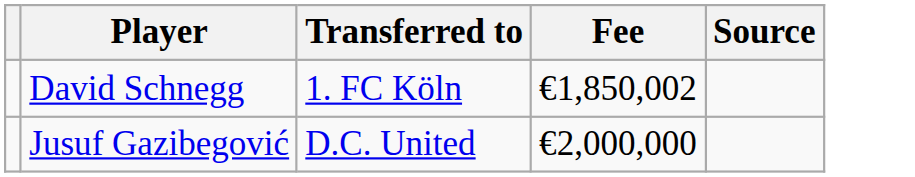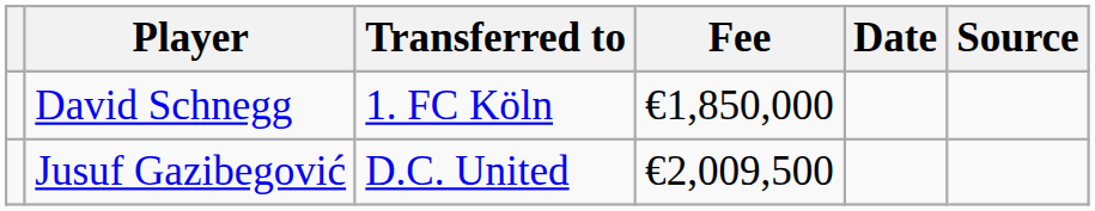 <table class="wikitable plainrowheaders sortable">
 <tr>
 <th></th>
 <th scope="col">Player</th>
 <th>Transferred to</th>
 <th style="width: 65px;">Fee</th>
+<th scope="col">Date</th>
 <th scope="col">Source</th>
 </tr>
 <tr>
 <td align="center"></td>
 <td> <a href='#'>David Schnegg</a></td>
 <td> <a href='#'>1. FC Köln</a></td>
-<td>€1,850,002</td>
+<td>€1,850,000</td>
+<td></td>
 <td></td>
 </tr>
 <tr>
 <td align="center"></td>
 <td> <a href='#'>Jusuf Gazibegović</a></td>
 <td> <a href='#'>D.C. United</a></td>
-<td>€2,000,000</td>
+<td>€2,009,500</td>
+<td></td>
 <td></td>
 </tr>
 </table>
